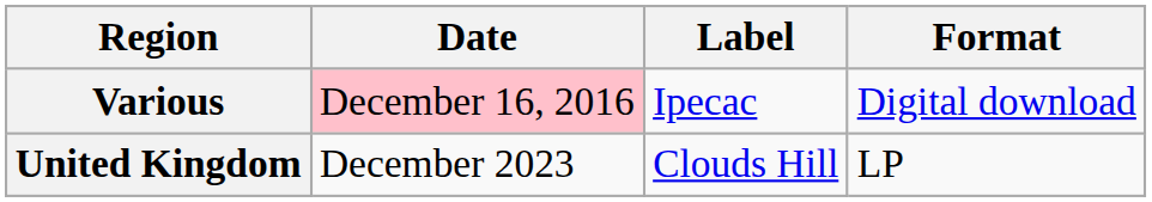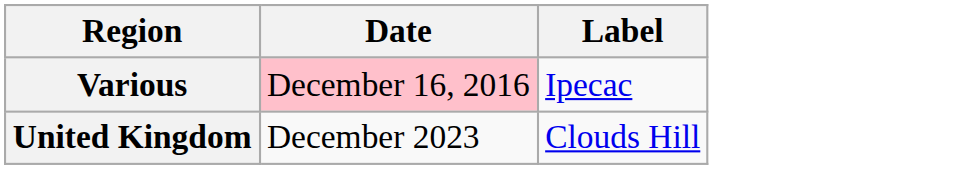 <table class="wikitable plainrowheaders">
 <tr>
 <th>Region</th>
 <th>Date</th>
 <th>Label</th>
-<th>Format</th>
 </tr>
 <tr>
 <th scope="row">Various</th>
 <td style="background: pink;">December 16, 2016</td>
 <td><a href='#'>Ipecac</a></td>
-<td><a href='#'>Digital download</a></td>
 </tr>
 <tr>
 <th scope="row">United Kingdom</th>
 <td>December 2023</td>
 <td><a href='#'>Clouds Hill</a></td>
-<td>LP</td>
 </tr>
 </table>
